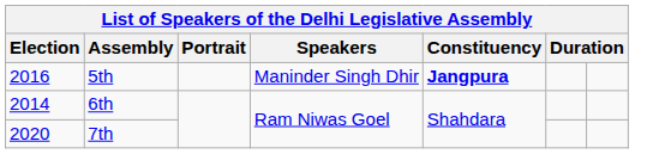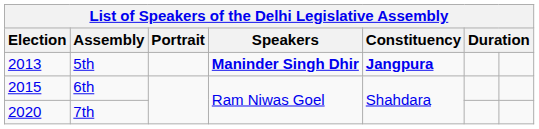 <table class="wikitable sortable">
 <tr>
 <th colspan="7"><a href='#'>List of Speakers of the Delhi Legislative Assembly</a></th>
 </tr>
 <tr>
 <th>Election</th>
 <th>Assembly</th>
 <th>Portrait</th>
 <th>Speakers</th>
 <th>Constituency</th>
 <th colspan="2">Duration</th>
 </tr>
 <tr>
-<td><a href='#'>2016</a></td>
+<td><a href='#'>2013</a></td>
 <td><a href='#'>5th</a></td>
 <td></td>
-<td><a href='#'>Maninder Singh Dhir</a></td>
+<td><strong><a href='#'>Maninder Singh Dhir</a></strong></td>
 <td><strong><a href='#'>Jangpura</a></strong></td>
 <td></td>
 <td></td>
 </tr>
 <tr>
-<td><a href='#'>2014</a></td>
+<td><a href='#'>2015</a></td>
 <td><a href='#'>6th</a></td>
 <td rowspan="2"></td>
 <td rowspan="2"><a href='#'>Ram Niwas Goel</a></td>
 <td rowspan="2"><a href='#'>Shahdara</a></td>
 <td></td>
 <td></td>
 </tr>
 <tr>
 <td><a href='#'>2020</a></td>
 <td><a href='#'>7th</a></td>
 <td></td>
 <td></td>
 </tr>
 </table>
